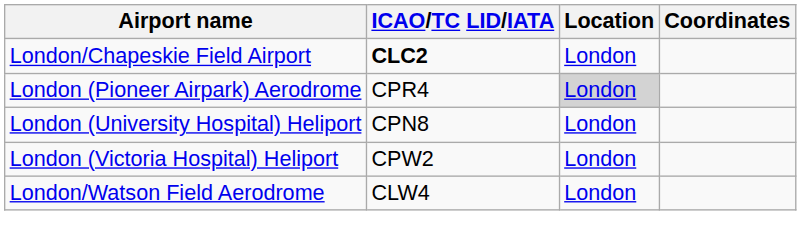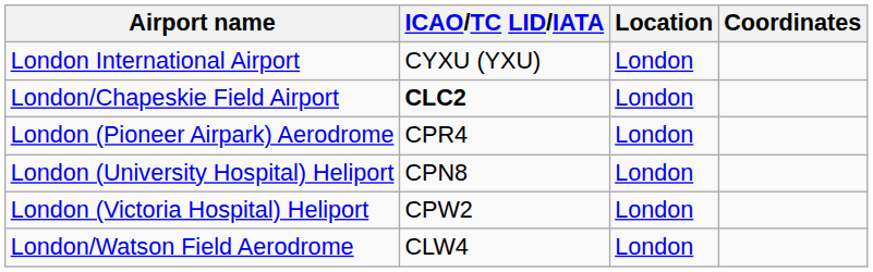 <table class="wikitable sortable" style="width:auto;">
 <tr>
 <th width="*">Airport name</th>
 <th width="*"><a href='#'>ICAO</a>/<a href='#'>TC</a> <a href='#'>LID</a>/<a href='#'>IATA</a></th>
 <th width="*">Location</th>
 <th width="*">Coordinates</th>
+</tr>
+<tr>
+<td><a href='#'>London International Airport</a></td>
+<td>CYXU (YXU)</td>
+<td><a href='#'>London</a></td>
+<td></td>
 </tr>
 <tr>
 <td><a href='#'>London/Chapeskie Field Airport</a></td>
 <td><strong>CLC2</strong></td>
 <td><a href='#'>London</a></td>
 <td></td>
 </tr>
 <tr>
 <td><a href='#'>London (Pioneer Airpark) Aerodrome</a></td>
 <td>CPR4</td>
-<td style="background: lightgrey;"><a href='#'>London</a></td>
+<td><a href='#'>London</a></td>
 <td></td>
 </tr>
 <tr>
 <td><a href='#'>London (University Hospital) Heliport</a></td>
 <td>CPN8</td>
 <td><a href='#'>London</a></td>
 <td></td>
 </tr>
 <tr>
 <td><a href='#'>London (Victoria Hospital) Heliport</a></td>
 <td>CPW2</td>
 <td><a href='#'>London</a></td>
 <td></td>
 </tr>
 <tr>
 <td><a href='#'>London/Watson Field Aerodrome</a></td>
 <td>CLW4</td>
 <td><a href='#'>London</a></td>
 <td></td>
 </tr>
 </table>
